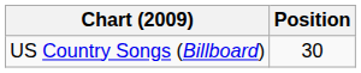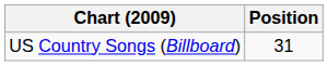 <table class="wikitable sortable">
 <tr>
 <th scope="col">Chart (2009)</th>
 <th scope="col">Position</th>
 </tr>
 <tr>
 <td>US <a href='#'>Country Songs</a> (<em><a href='#'>Billboard</a></em>)</td>
-<td align="center">30</td>
+<td align="center">31</td>
 </tr>
 </table>
